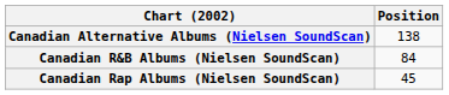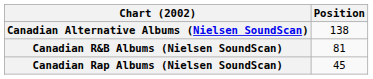 <table class="wikitable sortable plainrowheaders" style="text-align:center">
 <tr>
 <th scope="col">Chart (2002)</th>
 <th scope="col">Position</th>
 </tr>
 <tr>
 <th scope="row">Canadian Alternative Albums (<a href='#'>Nielsen SoundScan</a>)</th>
 <td>138</td>
 </tr>
 <tr>
 <th scope="row">Canadian R&B Albums (Nielsen SoundScan)</th>
-<td>84</td>
+<td>81</td>
 </tr>
 <tr>
 <th scope="row">Canadian Rap Albums (Nielsen SoundScan)</th>
 <td>45</td>
 </tr>
 </table>
